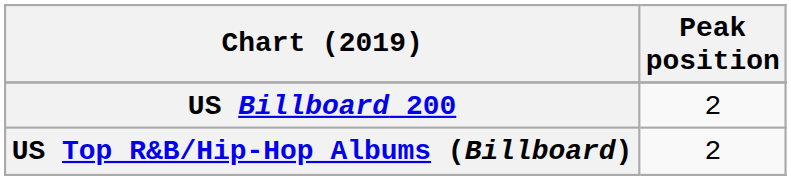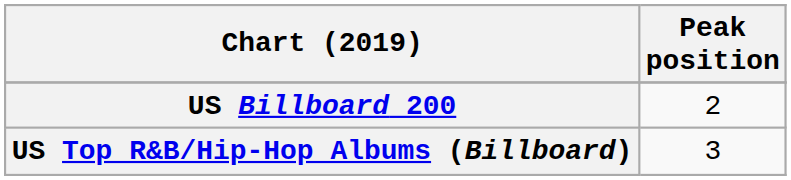 <table class="wikitable sortable plainrowheaders" style="text-align:center">
 <tr>
 <th scope="col">Chart (2019)</th>
 <th scope="col">Peak<br>position</th>
 </tr>
 <tr>
 </tr>
 <tr>
 </tr>
 <tr>
 <th scope="row">US <a href='#'><em>Billboard</em> 200</a></th>
 <td>2</td>
 </tr>
 <tr>
 <th scope="row">US <a href='#'>Top R&B/Hip-Hop Albums</a> (<em>Billboard</em>)</th>
-<td>2</td>
+<td>3</td>
 </tr>
 </table>
